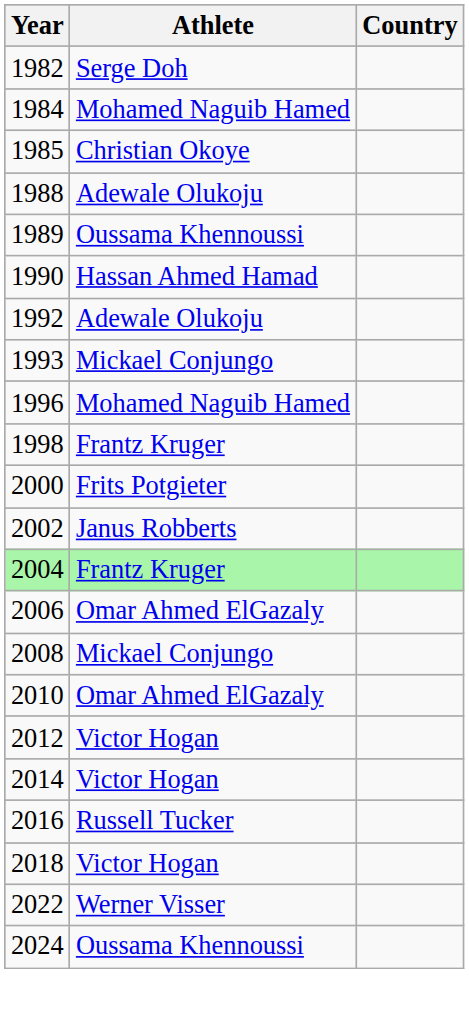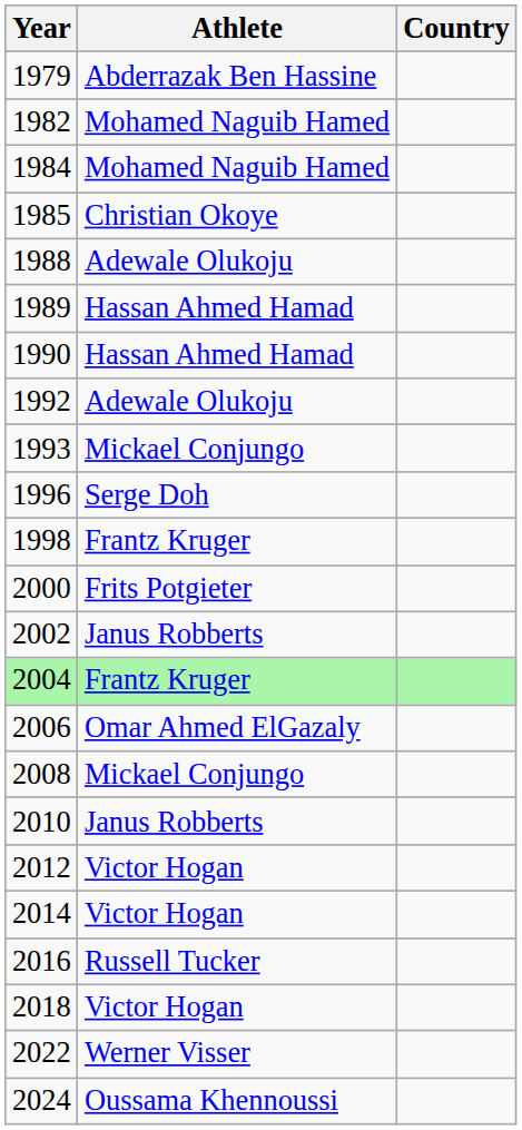 <table class="wikitable sortable">
 <tr>
 <th>Year</th>
 <th>Athlete</th>
 <th>Country</th>
 </tr>
 <tr>
+<td>1979</td>
+<td><a href='#'>Abderrazak Ben Hassine</a></td>
+<td></td>
+</tr>
+<tr>
 <td>1982</td>
-<td><a href='#'>Serge Doh</a></td>
+<td><a href='#'>Mohamed Naguib Hamed</a></td>
 <td></td>
 </tr>
 <tr>
 <td>1984</td>
 <td><a href='#'>Mohamed Naguib Hamed</a></td>
 <td></td>
 </tr>
 <tr>
 <td>1985</td>
 <td><a href='#'>Christian Okoye</a></td>
 <td></td>
 </tr>
 <tr>
 <td>1988</td>
 <td><a href='#'>Adewale Olukoju</a></td>
 <td></td>
 </tr>
 <tr>
 <td>1989</td>
-<td><a href='#'>Oussama Khennoussi</a></td>
+<td><a href='#'>Hassan Ahmed Hamad</a></td>
 <td></td>
 </tr>
 <tr>
 <td>1990</td>
 <td><a href='#'>Hassan Ahmed Hamad</a></td>
 <td></td>
 </tr>
 <tr>
 <td>1992</td>
 <td><a href='#'>Adewale Olukoju</a></td>
 <td></td>
 </tr>
 <tr>
 <td>1993</td>
 <td><a href='#'>Mickael Conjungo</a></td>
 <td></td>
 </tr>
 <tr>
 <td>1996</td>
-<td><a href='#'>Mohamed Naguib Hamed</a></td>
+<td><a href='#'>Serge Doh</a></td>
 <td></td>
 </tr>
 <tr>
 <td>1998</td>
 <td><a href='#'>Frantz Kruger</a></td>
 <td></td>
 </tr>
 <tr>
 <td>2000</td>
 <td><a href='#'>Frits Potgieter</a></td>
 <td></td>
 </tr>
 <tr>
 <td>2002</td>
 <td><a href='#'>Janus Robberts</a></td>
 <td></td>
 </tr>
 <tr bgcolor=#A9F5A9>
 <td>2004</td>
 <td><a href='#'>Frantz Kruger</a></td>
 <td></td>
 </tr>
 <tr>
 <td>2006</td>
 <td><a href='#'>Omar Ahmed ElGazaly</a></td>
 <td></td>
 </tr>
 <tr>
 <td>2008</td>
 <td><a href='#'>Mickael Conjungo</a></td>
 <td></td>
 </tr>
 <tr>
 <td>2010</td>
-<td><a href='#'>Omar Ahmed ElGazaly</a></td>
+<td><a href='#'>Janus Robberts</a></td>
 <td></td>
 </tr>
 <tr>
 <td>2012</td>
 <td><a href='#'>Victor Hogan</a></td>
 <td></td>
 </tr>
 <tr>
 <td>2014</td>
 <td><a href='#'>Victor Hogan</a></td>
 <td></td>
 </tr>
 <tr>
 <td>2016</td>
 <td><a href='#'>Russell Tucker</a></td>
 <td></td>
 </tr>
 <tr>
 <td>2018</td>
 <td><a href='#'>Victor Hogan</a></td>
 <td></td>
 </tr>
 <tr>
 <td>2022</td>
 <td><a href='#'>Werner Visser</a></td>
 <td></td>
 </tr>
 <tr>
 <td>2024</td>
 <td><a href='#'>Oussama Khennoussi</a></td>
 <td></td>
 </tr>
 </table>
